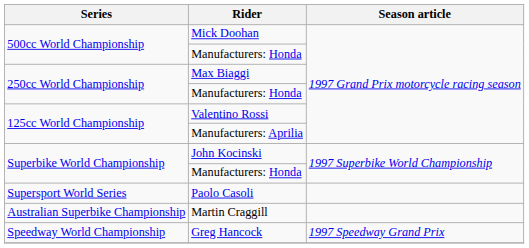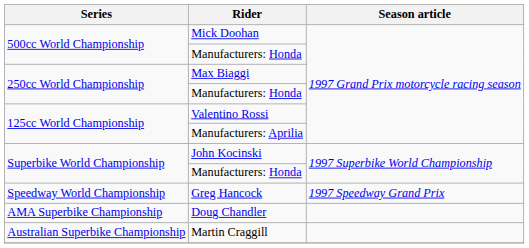 <table class="wikitable" style="font-size: 87%;">
 <tr>
 <th>Series</th>
 <th>Rider</th>
 <th>Season article</th>
 </tr>
 <tr>
 <td rowspan=2><a href='#'>500cc World Championship</a></td>
 <td> <a href='#'>Mick Doohan</a></td>
 <td rowspan=6><em><a href='#'>1997 Grand Prix motorcycle racing season</a></em></td>
 </tr>
 <tr>
 <td>Manufacturers:  <a href='#'>Honda</a></td>
 </tr>
 <tr>
 <td rowspan=2><a href='#'>250cc World Championship</a></td>
 <td> <a href='#'>Max Biaggi</a></td>
 </tr>
 <tr>
 <td>Manufacturers:  <a href='#'>Honda</a></td>
 </tr>
 <tr>
 <td rowspan=2><a href='#'>125cc World Championship</a></td>
 <td> <a href='#'>Valentino Rossi</a></td>
 </tr>
 <tr>
 <td>Manufacturers:  <a href='#'>Aprilia</a></td>
 </tr>
 <tr>
 <td rowspan=2><a href='#'>Superbike World Championship</a></td>
 <td> <a href='#'>John Kocinski</a></td>
 <td rowspan=2><em><a href='#'>1997 Superbike World Championship</a></em></td>
 </tr>
 <tr>
 <td>Manufacturers:  <a href='#'>Honda</a></td>
 </tr>
 <tr>
-<td><a href='#'>Supersport World Series</a></td>
-<td> <a href='#'>Paolo Casoli</a></td>
+<td><a href='#'>Speedway World Championship</a></td>
+<td> <a href='#'>Greg Hancock</a></td>
+<td><em><a href='#'>1997 Speedway Grand Prix</a></em></td>
+</tr>
+<tr>
+<td><a href='#'>AMA Superbike Championship</a></td>
+<td> <a href='#'>Doug Chandler</a></td>
 <td></td>
 </tr>
 <tr>
 <td><a href='#'>Australian Superbike Championship</a></td>
 <td> Martin Craggill</td>
 <td></td>
 </tr>
 <tr>
-<td><a href='#'>Speedway World Championship</a></td>
-<td> <a href='#'>Greg Hancock</a></td>
-<td><em><a href='#'>1997 Speedway Grand Prix</a></em></td>
-</tr>
-<tr>
 </tr>
 </table>
